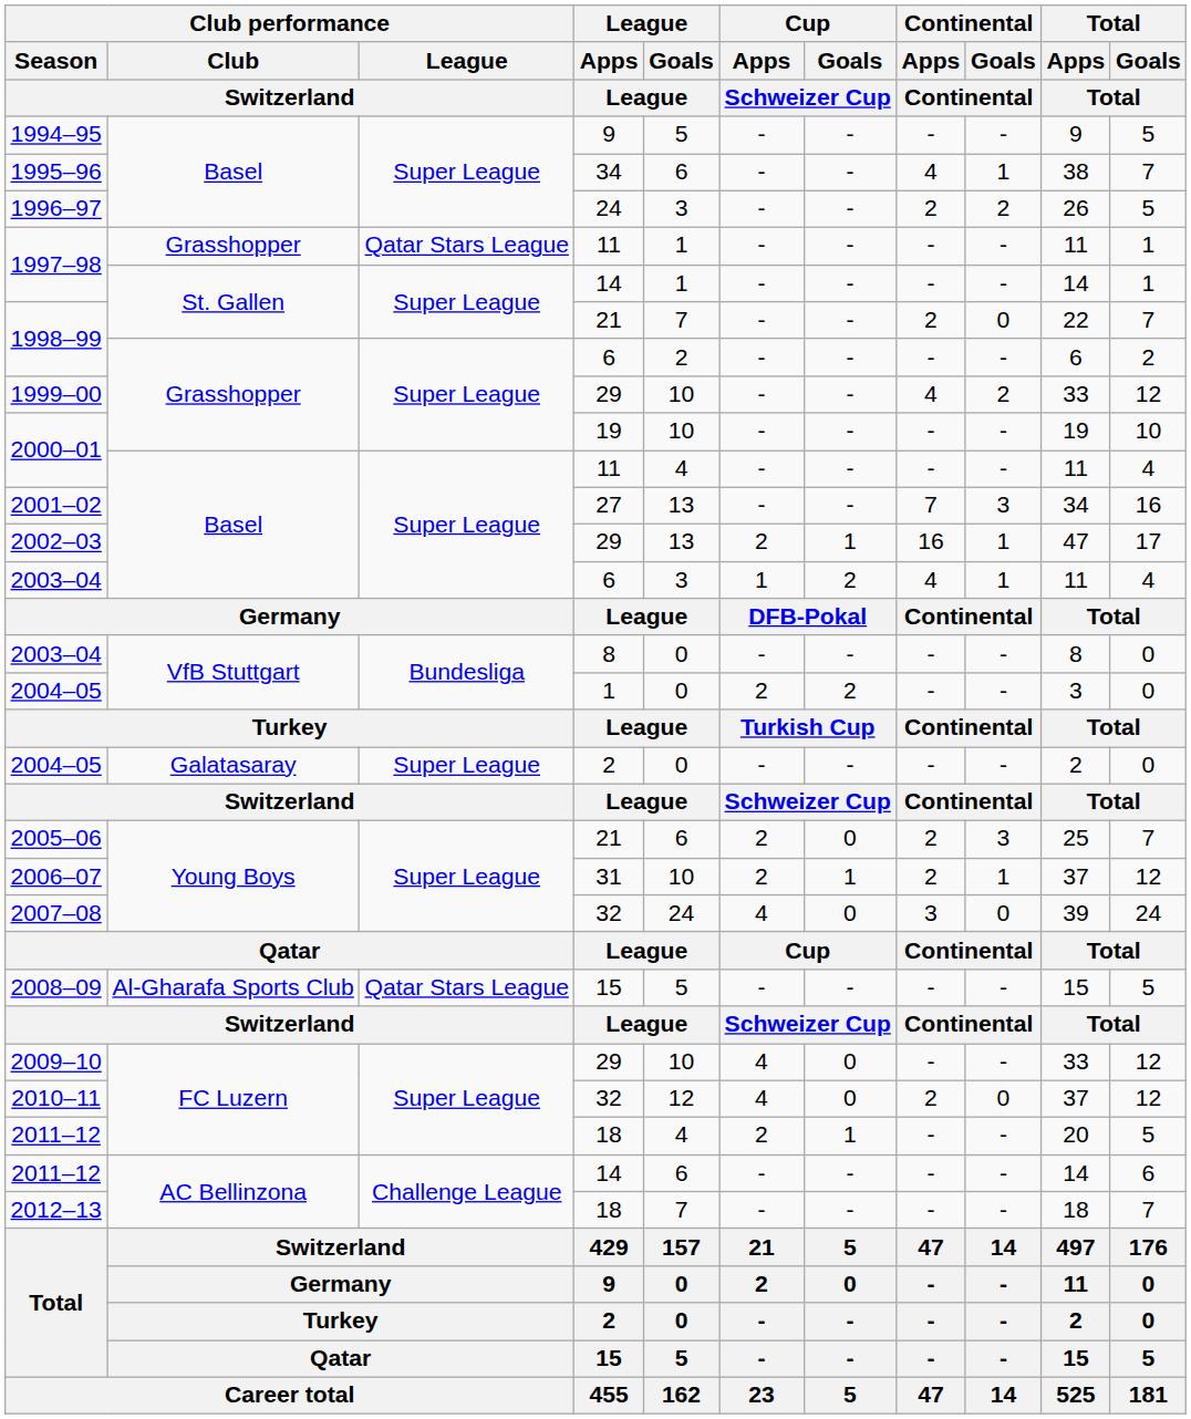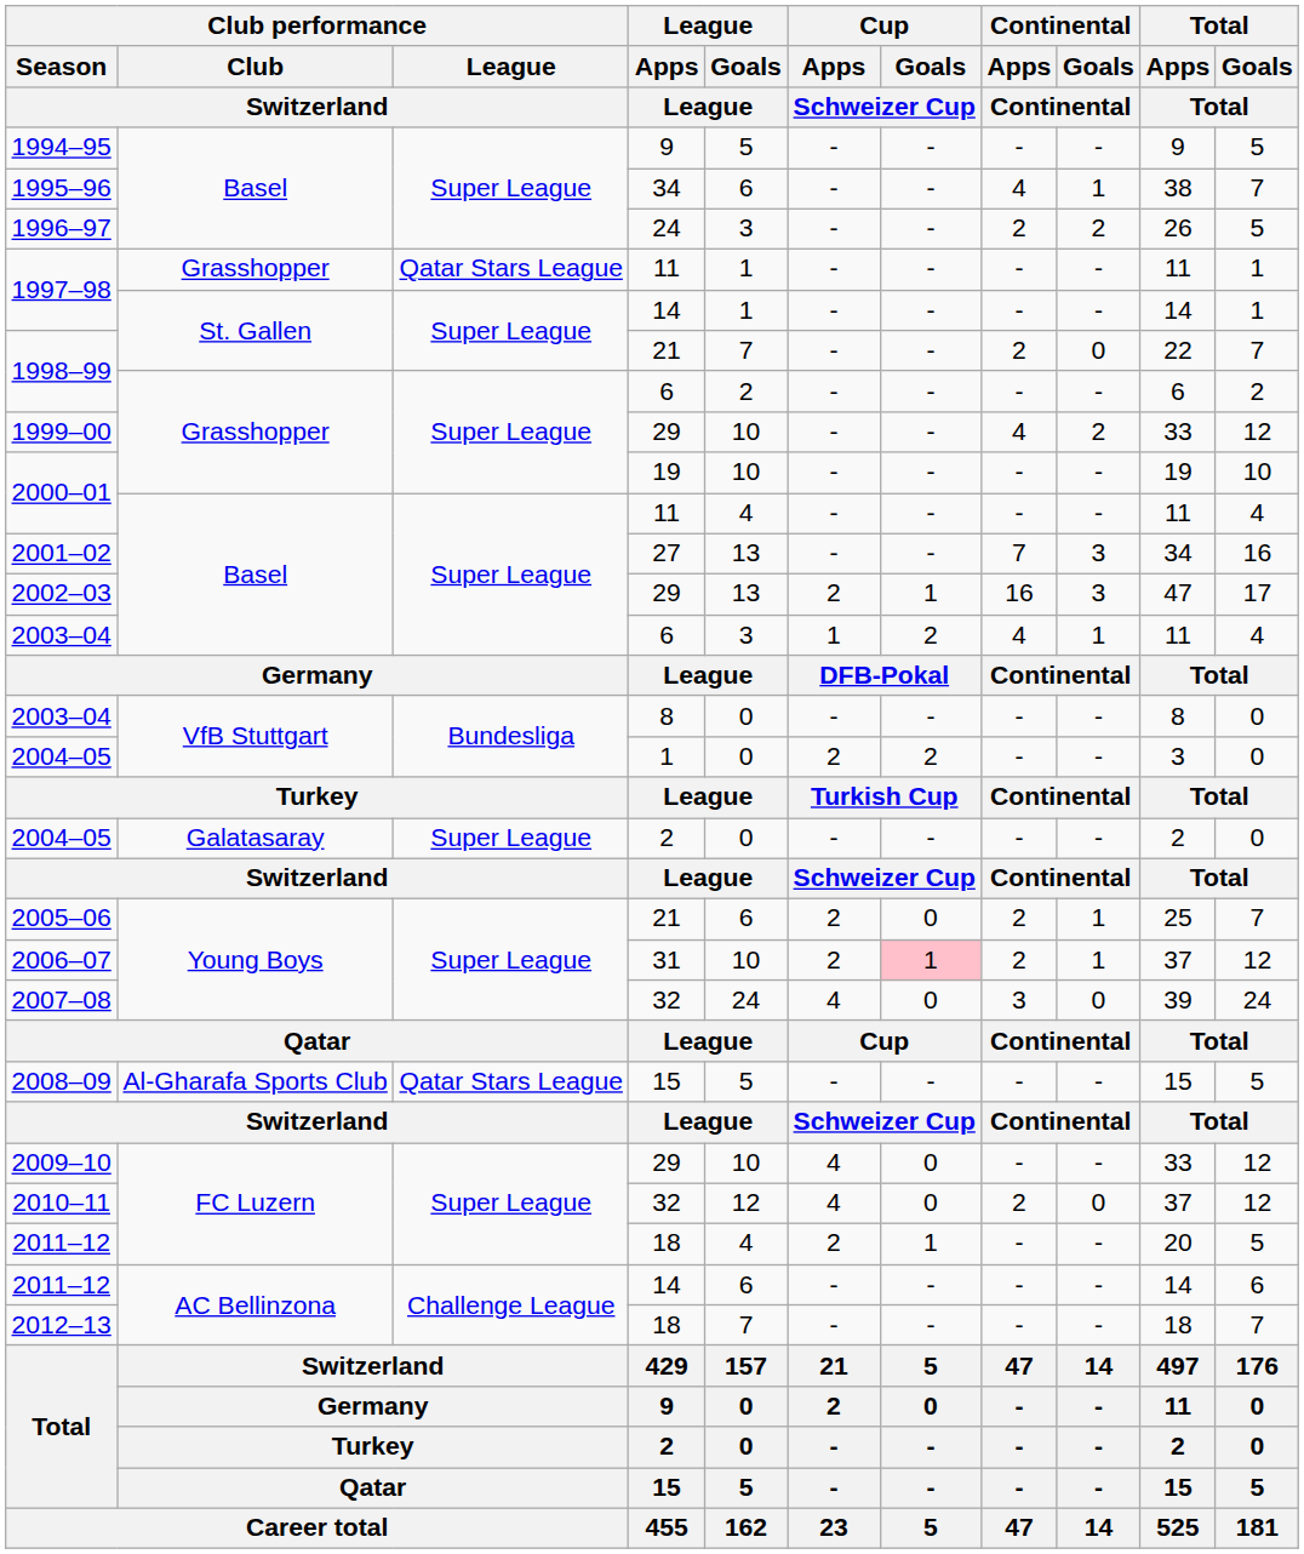 <table class="wikitable" style="text-align:center">
 <tr>
 <th colspan=3>Club performance</th>
 <th colspan=2>League</th>
 <th colspan=2>Cup</th>
 <th colspan=2>Continental</th>
 <th colspan=2>Total</th>
 </tr>
 <tr>
 <th>Season</th>
 <th>Club</th>
 <th>League</th>
 <th>Apps</th>
 <th>Goals</th>
 <th>Apps</th>
 <th>Goals</th>
 <th>Apps</th>
 <th>Goals</th>
 <th>Apps</th>
 <th>Goals</th>
 </tr>
 <tr>
 <th colspan=3>Switzerland</th>
 <th colspan=2>League</th>
 <th colspan=2><a href='#'>Schweizer Cup</a></th>
 <th colspan=2>Continental</th>
 <th colspan=2>Total</th>
 </tr>
 <tr>
 <td><a href='#'>1994–95</a></td>
 <td rowspan="3"><a href='#'>Basel</a></td>
 <td rowspan="3"><a href='#'>Super League</a></td>
 <td>9</td>
 <td>5</td>
 <td>-</td>
 <td>-</td>
 <td>-</td>
 <td>-</td>
 <td>9</td>
 <td>5</td>
 </tr>
 <tr>
 <td><a href='#'>1995–96</a></td>
 <td>34</td>
 <td>6</td>
 <td>-</td>
 <td>-</td>
 <td>4</td>
 <td>1</td>
 <td>38</td>
 <td>7</td>
 </tr>
 <tr>
 <td><a href='#'>1996–97</a></td>
 <td>24</td>
 <td>3</td>
 <td>-</td>
 <td>-</td>
 <td>2</td>
 <td>2</td>
 <td>26</td>
 <td>5</td>
 </tr>
 <tr>
 <td rowspan=2><a href='#'>1997–98</a></td>
 <td><a href='#'>Grasshopper</a></td>
 <td rowspan="1"><a href='#'>Qatar Stars League</a></td>
 <td>11</td>
 <td>1</td>
 <td>-</td>
 <td>-</td>
 <td>-</td>
 <td>-</td>
 <td>11</td>
 <td>1</td>
 </tr>
 <tr>
 <td rowspan="2"><a href='#'>St. Gallen</a></td>
 <td rowspan="2"><a href='#'>Super League</a></td>
 <td>14</td>
 <td>1</td>
 <td>-</td>
 <td>-</td>
 <td>-</td>
 <td>-</td>
 <td>14</td>
 <td>1</td>
 </tr>
 <tr>
 <td rowspan=2><a href='#'>1998–99</a></td>
 <td>21</td>
 <td>7</td>
 <td>-</td>
 <td>-</td>
 <td>2</td>
 <td>0</td>
 <td>22</td>
 <td>7</td>
 </tr>
 <tr>
 <td rowspan="3"><a href='#'>Grasshopper</a></td>
 <td rowspan="3"><a href='#'>Super League</a></td>
 <td>6</td>
 <td>2</td>
 <td>-</td>
 <td>-</td>
 <td>-</td>
 <td>-</td>
 <td>6</td>
 <td>2</td>
 </tr>
 <tr>
 <td><a href='#'>1999–00</a></td>
 <td>29</td>
 <td>10</td>
 <td>-</td>
 <td>-</td>
 <td>4</td>
 <td>2</td>
 <td>33</td>
 <td>12</td>
 </tr>
 <tr>
 <td rowspan=2><a href='#'>2000–01</a></td>
 <td>19</td>
 <td>10</td>
 <td>-</td>
 <td>-</td>
 <td>-</td>
 <td>-</td>
 <td>19</td>
 <td>10</td>
 </tr>
 <tr>
 <td rowspan="4"><a href='#'>Basel</a></td>
 <td rowspan="4"><a href='#'>Super League</a></td>
 <td>11</td>
 <td>4</td>
 <td>-</td>
 <td>-</td>
 <td>-</td>
 <td>-</td>
 <td>11</td>
 <td>4</td>
 </tr>
 <tr>
 <td><a href='#'>2001–02</a></td>
 <td>27</td>
 <td>13</td>
 <td>-</td>
 <td>-</td>
 <td>7</td>
 <td>3</td>
 <td>34</td>
 <td>16</td>
 </tr>
 <tr>
 <td><a href='#'>2002–03</a></td>
 <td>29</td>
 <td>13</td>
 <td>2</td>
 <td>1</td>
 <td>16</td>
-<td>1</td>
+<td>3</td>
 <td>47</td>
 <td>17</td>
 </tr>
 <tr>
 <td><a href='#'>2003–04</a></td>
 <td>6</td>
 <td>3</td>
 <td>1</td>
 <td>2</td>
 <td>4</td>
 <td>1</td>
 <td>11</td>
 <td>4</td>
 </tr>
 <tr>
 <th colspan=3>Germany</th>
 <th colspan=2>League</th>
 <th colspan=2><a href='#'>DFB-Pokal</a></th>
 <th colspan=2>Continental</th>
 <th colspan=2>Total</th>
 </tr>
 <tr>
 <td><a href='#'>2003–04</a></td>
 <td rowspan="2"><a href='#'>VfB Stuttgart</a></td>
 <td rowspan="2"><a href='#'>Bundesliga</a></td>
 <td>8</td>
 <td>0</td>
 <td>-</td>
 <td>-</td>
 <td>-</td>
 <td>-</td>
 <td>8</td>
 <td>0</td>
 </tr>
 <tr>
 <td><a href='#'>2004–05</a></td>
 <td>1</td>
 <td>0</td>
 <td>2</td>
 <td>2</td>
 <td>-</td>
 <td>-</td>
 <td>3</td>
 <td>0</td>
 </tr>
 <tr>
 <th colspan=3>Turkey</th>
 <th colspan=2>League</th>
 <th colspan=2><a href='#'>Turkish Cup</a></th>
 <th colspan=2>Continental</th>
 <th colspan=2>Total</th>
 </tr>
 <tr>
 <td><a href='#'>2004–05</a></td>
 <td><a href='#'>Galatasaray</a></td>
 <td><a href='#'>Super League</a></td>
 <td>2</td>
 <td>0</td>
 <td>-</td>
 <td>-</td>
 <td>-</td>
 <td>-</td>
 <td>2</td>
 <td>0</td>
 </tr>
 <tr>
 <th colspan=3>Switzerland</th>
 <th colspan=2>League</th>
 <th colspan=2><a href='#'>Schweizer Cup</a></th>
 <th colspan=2>Continental</th>
 <th colspan=2>Total</th>
 </tr>
 <tr>
 <td><a href='#'>2005–06</a></td>
 <td rowspan="3"><a href='#'>Young Boys</a></td>
 <td rowspan="3"><a href='#'>Super League</a></td>
 <td>21</td>
 <td>6</td>
 <td>2</td>
 <td>0</td>
 <td>2</td>
-<td>3</td>
+<td>1</td>
 <td>25</td>
 <td>7</td>
 </tr>
 <tr>
 <td><a href='#'>2006–07</a></td>
 <td>31</td>
 <td>10</td>
 <td>2</td>
-<td>1</td>
+<td style="background: pink;">1</td>
 <td>2</td>
 <td>1</td>
 <td>37</td>
 <td>12</td>
 </tr>
 <tr>
 <td><a href='#'>2007–08</a></td>
 <td>32</td>
 <td>24</td>
 <td>4</td>
 <td>0</td>
 <td>3</td>
 <td>0</td>
 <td>39</td>
 <td>24</td>
 </tr>
 <tr>
 <th colspan=3>Qatar</th>
 <th colspan=2>League</th>
 <th colspan=2>Cup</th>
 <th colspan=2>Continental</th>
 <th colspan=2>Total</th>
 </tr>
 <tr>
 <td><a href='#'>2008–09</a></td>
 <td rowspan="1"><a href='#'>Al-Gharafa Sports Club</a></td>
 <td rowspan="1"><a href='#'>Qatar Stars League</a></td>
 <td>15</td>
 <td>5</td>
 <td>-</td>
 <td>-</td>
 <td>-</td>
 <td>-</td>
 <td>15</td>
 <td>5</td>
 </tr>
 <tr>
 <th colspan=3>Switzerland</th>
 <th colspan=2>League</th>
 <th colspan=2><a href='#'>Schweizer Cup</a></th>
 <th colspan=2>Continental</th>
 <th colspan=2>Total</th>
 </tr>
 <tr>
 <td><a href='#'>2009–10</a></td>
 <td rowspan="3"><a href='#'>FC Luzern</a></td>
 <td rowspan="3"><a href='#'>Super League</a></td>
 <td>29</td>
 <td>10</td>
 <td>4</td>
 <td>0</td>
 <td>-</td>
 <td>-</td>
 <td>33</td>
 <td>12</td>
 </tr>
 <tr>
 <td><a href='#'>2010–11</a></td>
 <td>32</td>
 <td>12</td>
 <td>4</td>
 <td>0</td>
 <td>2</td>
 <td>0</td>
 <td>37</td>
 <td>12</td>
 </tr>
 <tr>
 <td><a href='#'>2011–12</a></td>
 <td>18</td>
 <td>4</td>
 <td>2</td>
 <td>1</td>
 <td>-</td>
 <td>-</td>
 <td>20</td>
 <td>5</td>
 </tr>
 <tr>
 <td><a href='#'>2011–12</a></td>
 <td rowspan="2"><a href='#'>AC Bellinzona</a></td>
 <td rowspan="2"><a href='#'>Challenge League</a></td>
 <td>14</td>
 <td>6</td>
 <td>-</td>
 <td>-</td>
 <td>-</td>
 <td>-</td>
 <td>14</td>
 <td>6</td>
 </tr>
 <tr>
 <td><a href='#'>2012–13</a></td>
 <td>18</td>
 <td>7</td>
 <td>-</td>
 <td>-</td>
 <td>-</td>
 <td>-</td>
 <td>18</td>
 <td>7</td>
 </tr>
 <tr>
 <th rowspan=4>Total</th>
 <th colspan=2>Switzerland</th>
 <th>429</th>
 <th>157</th>
 <th>21</th>
 <th>5</th>
 <th>47</th>
 <th>14</th>
 <th>497</th>
 <th>176</th>
 </tr>
 <tr>
 <th colspan=2>Germany</th>
 <th>9</th>
 <th>0</th>
 <th>2</th>
 <th>0</th>
 <th>-</th>
 <th>-</th>
 <th>11</th>
 <th>0</th>
 </tr>
 <tr>
 <th colspan=2>Turkey</th>
 <th>2</th>
 <th>0</th>
 <th>-</th>
 <th>-</th>
 <th>-</th>
 <th>-</th>
 <th>2</th>
 <th>0</th>
 </tr>
 <tr>
 <th colspan=2>Qatar</th>
 <th>15</th>
 <th>5</th>
 <th>-</th>
 <th>-</th>
 <th>-</th>
 <th>-</th>
 <th>15</th>
 <th>5</th>
 </tr>
 <tr>
 <th colspan=3>Career total</th>
 <th>455</th>
 <th>162</th>
 <th>23</th>
 <th>5</th>
 <th>47</th>
 <th>14</th>
 <th>525</th>
 <th>181</th>
 </tr>
 </table>
